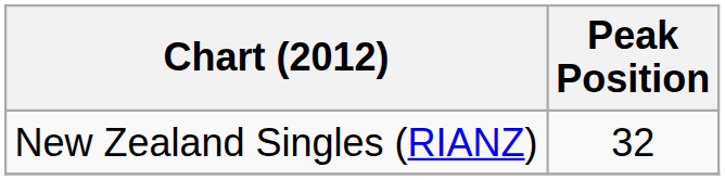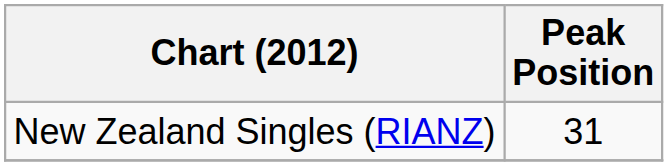 <table class="wikitable">
 <tr>
 <th style="text-align:center;">Chart (2012)</th>
 <th style="text-align:center;">Peak<br>Position</th>
 </tr>
 <tr>
 <td align="left">New Zealand Singles (<a href='#'>RIANZ</a>)</td>
-<td style="text-align:center;">32</td>
+<td style="text-align:center;">31</td>
 </tr>
 <tr>
 </tr>
 </table>
